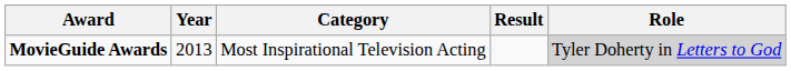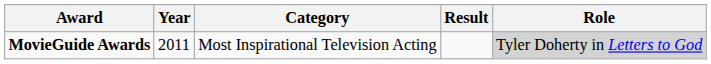 <table class="wikitable" style="font-size: 90%;">
 <tr>
 <th>Award</th>
 <th>Year</th>
 <th>Category</th>
 <th>Result</th>
 <th>Role</th>
 </tr>
 <tr>
 <td><strong>MovieGuide Awards</strong></td>
-<td>2013</td>
+<td>2011</td>
 <td>Most Inspirational Television Acting</td>
 <td></td>
 <td style="background: lightgrey;">Tyler Doherty in <em><a href='#'>Letters to God</a></em></td>
 </tr>
 </table>
